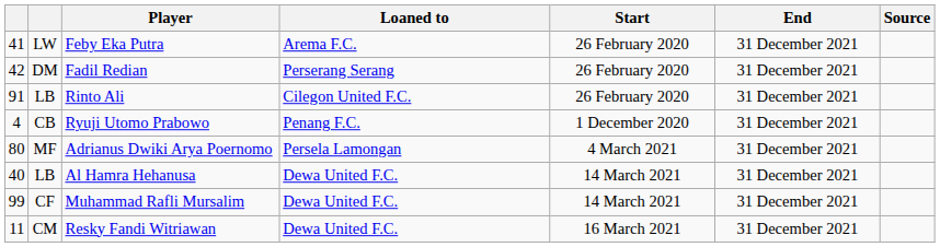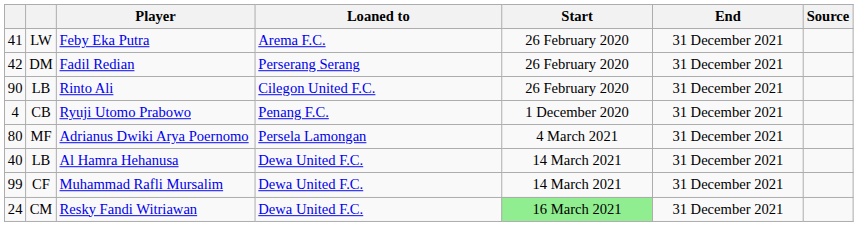 <table class="wikitable plainrowheaders sortable" style="font-size:95%">
 <tr>
 <th></th>
 <th></th>
 <th scope="col" style="width:200px;">Player</th>
 <th scope="col" style="width:250px;">Loaned to</th>
 <th scope="col" style="width:150px;">Start</th>
 <th scope="col" style="width:150px;">End</th>
 <th>Source</th>
 </tr>
 <tr>
 <td align=center>41</td>
 <td align=center>LW</td>
 <td> <a href='#'>Feby Eka Putra</a></td>
 <td> <a href='#'>Arema F.C.</a></td>
 <td align=center>26 February 2020</td>
 <td align=center>31 December 2021</td>
 <td align=center></td>
 </tr>
 <tr>
 <td align=center>42</td>
 <td align=center>DM</td>
 <td> <a href='#'>Fadil Redian</a></td>
 <td> <a href='#'>Perserang Serang</a></td>
 <td align=center>26 February 2020</td>
 <td align=center>31 December 2021</td>
 <td align=center></td>
 </tr>
 <tr>
-<td align=center>91</td>
+<td align=center>90</td>
 <td align=center>LB</td>
 <td> <a href='#'>Rinto Ali</a></td>
 <td> <a href='#'>Cilegon United F.C.</a></td>
 <td align=center>26 February 2020</td>
 <td align=center>31 December 2021</td>
 <td align=center></td>
 </tr>
 <tr>
 <td align=center>4</td>
 <td align=center>CB</td>
 <td> <a href='#'>Ryuji Utomo Prabowo</a></td>
 <td> <a href='#'>Penang F.C.</a></td>
 <td align=center>1 December 2020</td>
 <td align=center>31 December 2021</td>
 <td align=center></td>
 </tr>
 <tr>
 <td align=center>80</td>
 <td align=center>MF</td>
 <td> <a href='#'>Adrianus Dwiki Arya Poernomo</a></td>
 <td> <a href='#'>Persela Lamongan</a></td>
 <td align=center>4 March 2021</td>
 <td align=center>31 December 2021</td>
 <td align=center></td>
 </tr>
 <tr>
 <td align=center>40</td>
 <td align=center>LB</td>
 <td> <a href='#'>Al Hamra Hehanusa</a></td>
 <td> <a href='#'>Dewa United F.C.</a></td>
 <td align=center>14 March 2021</td>
 <td align=center>31 December 2021</td>
 <td align=center></td>
 </tr>
 <tr>
 <td align=center>99</td>
 <td align=center>CF</td>
 <td> <a href='#'>Muhammad Rafli Mursalim</a></td>
 <td> <a href='#'>Dewa United F.C.</a></td>
 <td align=center>14 March 2021</td>
 <td align=center>31 December 2021</td>
 <td align=center></td>
 </tr>
 <tr>
-<td align=center>11</td>
+<td align=center>24</td>
 <td align=center>CM</td>
 <td> <a href='#'>Resky Fandi Witriawan</a></td>
 <td> <a href='#'>Dewa United F.C.</a></td>
-<td align=center>16 March 2021</td>
+<td align=center style="background: lightgreen;">16 March 2021</td>
 <td align=center>31 December 2021</td>
 <td align=center></td>
 </tr>
 </table>
